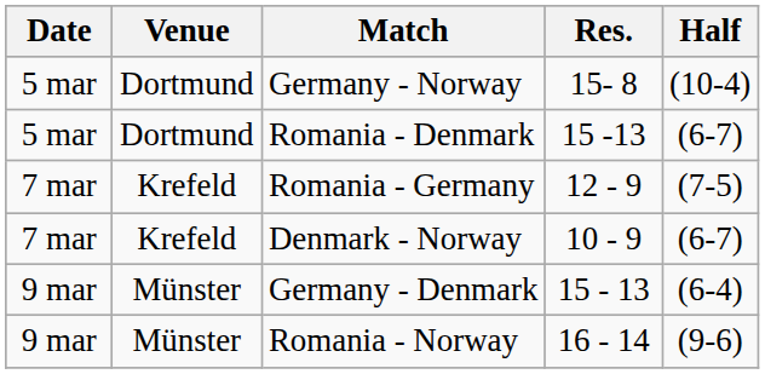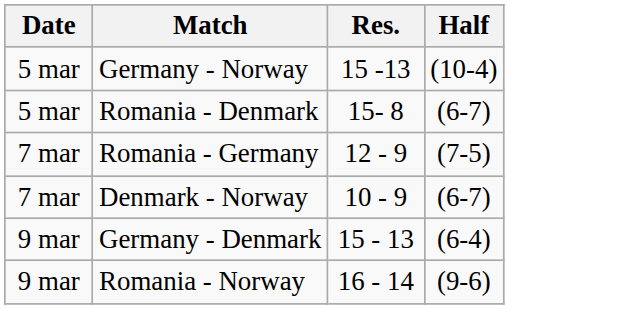 <table class="wikitable" style="text-align:center;">
 <tr>
 <th width="45px">Date</th>
-<th>Venue</th>
 <th>Match</th>
 <th width="50px">Res.</th>
 <th>Half</th>
 </tr>
 <tr>
 <td>5 mar</td>
-<td>Dortmund</td>
 <td align="left">Germany - Norway</td>
-<td>15- 8</td>
+<td>15 -13</td>
 <td>(10-4)</td>
 </tr>
 <tr>
 <td>5 mar</td>
-<td>Dortmund</td>
 <td align="left">Romania - Denmark</td>
-<td>15 -13</td>
+<td>15- 8</td>
 <td>(6-7)</td>
 </tr>
 <tr>
 <td>7 mar</td>
-<td>Krefeld</td>
 <td align="left">Romania - Germany</td>
 <td>12 - 9</td>
 <td>(7-5)</td>
 </tr>
 <tr>
 <td>7 mar</td>
-<td>Krefeld</td>
 <td align="left">Denmark - Norway</td>
 <td>10 - 9</td>
 <td>(6-7)</td>
 </tr>
 <tr>
 <td>9 mar</td>
-<td>Münster</td>
 <td align="left">Germany - Denmark</td>
 <td>15 - 13</td>
 <td>(6-4)</td>
 </tr>
 <tr>
 <td>9 mar</td>
-<td>Münster</td>
 <td align="left">Romania - Norway</td>
 <td>16 - 14</td>
 <td>(9-6)</td>
 </tr>
 </table>
